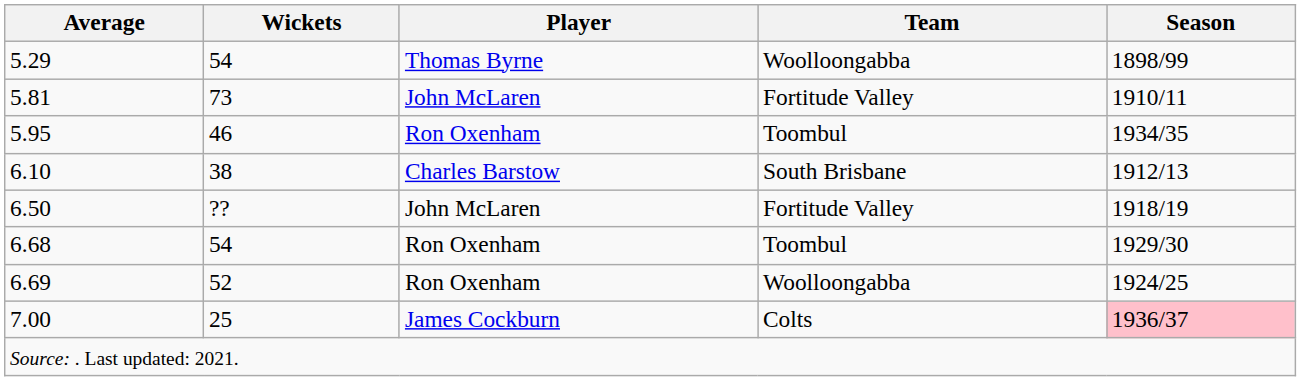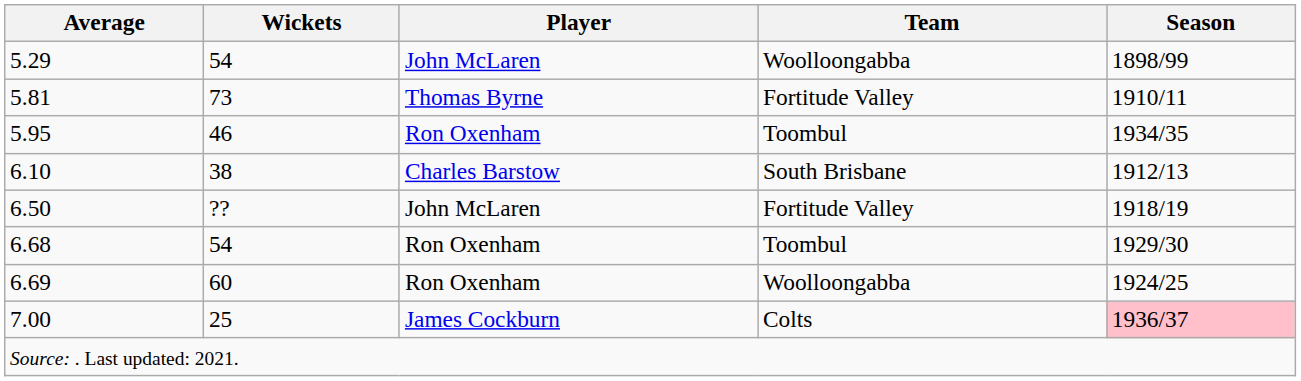 <table class="wikitable" style="width:70%">
 <tr>
 <th>Average</th>
 <th>Wickets</th>
 <th>Player</th>
 <th>Team</th>
 <th>Season</th>
 </tr>
 <tr>
 <td>5.29</td>
 <td>54</td>
-<td><a href='#'>Thomas Byrne</a></td>
+<td><a href='#'>John McLaren</a></td>
 <td>Woolloongabba</td>
 <td>1898/99</td>
 </tr>
 <tr>
 <td>5.81</td>
 <td>73</td>
-<td><a href='#'>John McLaren</a></td>
+<td><a href='#'>Thomas Byrne</a></td>
 <td>Fortitude Valley</td>
 <td>1910/11</td>
 </tr>
 <tr>
 <td>5.95</td>
 <td>46</td>
 <td><a href='#'>Ron Oxenham</a></td>
 <td>Toombul</td>
 <td>1934/35</td>
 </tr>
 <tr>
 <td>6.10</td>
 <td>38</td>
 <td><a href='#'>Charles Barstow</a></td>
 <td>South Brisbane</td>
 <td>1912/13</td>
 </tr>
 <tr>
 <td>6.50</td>
 <td>??</td>
 <td>John McLaren</td>
 <td>Fortitude Valley</td>
 <td>1918/19</td>
 </tr>
 <tr>
 <td>6.68</td>
 <td>54</td>
 <td>Ron Oxenham</td>
 <td>Toombul</td>
 <td>1929/30</td>
 </tr>
 <tr>
 <td>6.69</td>
-<td>52</td>
+<td>60</td>
 <td>Ron Oxenham</td>
 <td>Woolloongabba</td>
 <td>1924/25</td>
 </tr>
 <tr>
 <td>7.00</td>
 <td>25</td>
 <td><a href='#'>James Cockburn</a></td>
 <td>Colts</td>
 <td style="background: pink;">1936/37</td>
 </tr>
 <tr>
 <td colspan=5><small><em>Source: </em>. Last updated: 2021.</small></td>
 </tr>
 </table>
